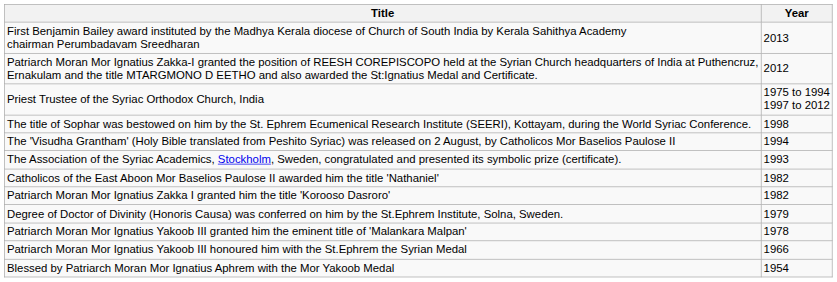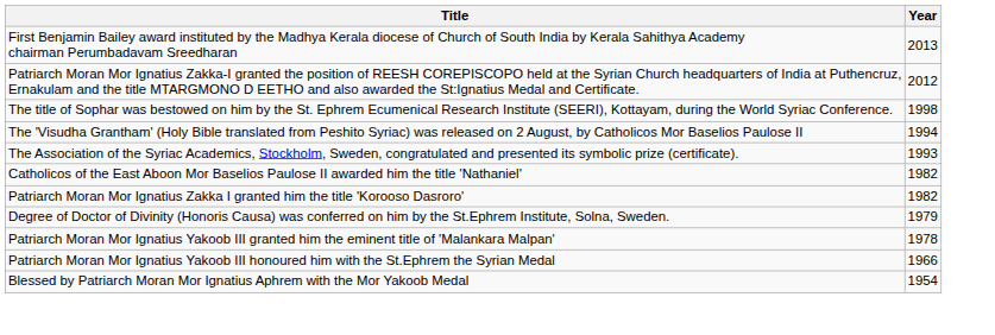 <table class="wikitable">
 <tr>
 <th>Title</th>
 <th>Year</th>
 </tr>
 <tr>
 <td>First Benjamin Bailey award instituted by the Madhya Kerala diocese of Church of South India by Kerala Sahithya Academy<br>chairman Perumbadavam Sreedharan</td>
 <td>2013</td>
 </tr>
 <tr>
 <td>Patriarch Moran Mor Ignatius Zakka-I granted the position of REESH COREPISCOPO held at the Syrian Church headquarters of India at Puthencruz,<br>Ernakulam and the title MTARGMONO D EETHO and also awarded the St:Ignatius Medal and Certificate.</td>
 <td>2012</td>
-</tr>
-<tr>
-<td>Priest Trustee of the Syriac Orthodox Church, India</td>
-<td>1975 to 1994<br>1997 to 2012</td>
 </tr>
 <tr>
 <td>The title of Sophar was bestowed on him by the St. Ephrem Ecumenical Research Institute (SEERI), Kottayam, during the World Syriac Conference.</td>
 <td>1998</td>
 </tr>
 <tr>
 <td>The 'Visudha Grantham' (Holy Bible translated from Peshito Syriac) was released on 2 August, by Catholicos Mor Baselios Paulose II</td>
 <td>1994</td>
 </tr>
 <tr>
 <td>The Association of the Syriac Academics, <a href='#'>Stockholm</a>, Sweden, congratulated and presented its symbolic prize (certificate).</td>
 <td>1993</td>
 </tr>
 <tr>
 <td>Catholicos of the East Aboon Mor Baselios Paulose II awarded him the title 'Nathaniel'</td>
 <td>1982</td>
 </tr>
 <tr>
 <td>Patriarch Moran Mor Ignatius Zakka I granted him the title 'Korooso Dasroro'</td>
 <td>1982</td>
 </tr>
 <tr>
 <td>Degree of Doctor of Divinity (Honoris Causa) was conferred on him by the St.Ephrem Institute, Solna, Sweden.</td>
 <td>1979</td>
 </tr>
 <tr>
 <td>Patriarch Moran Mor Ignatius Yakoob III granted him the eminent title of 'Malankara Malpan'</td>
 <td>1978</td>
 </tr>
 <tr>
 <td>Patriarch Moran Mor Ignatius Yakoob III honoured him with the St.Ephrem the Syrian Medal</td>
 <td>1966</td>
 </tr>
 <tr>
 <td>Blessed by Patriarch Moran Mor Ignatius Aphrem with the Mor Yakoob Medal</td>
 <td>1954</td>
 </tr>
 </table>
